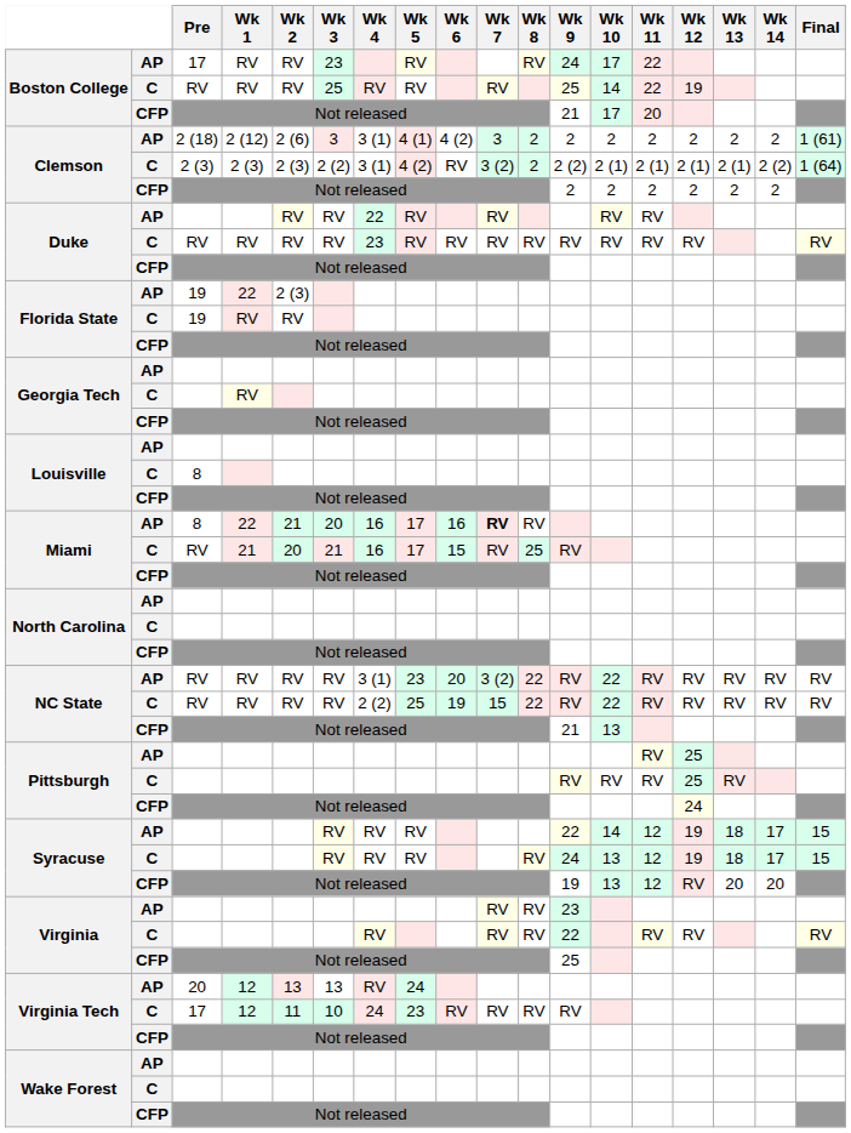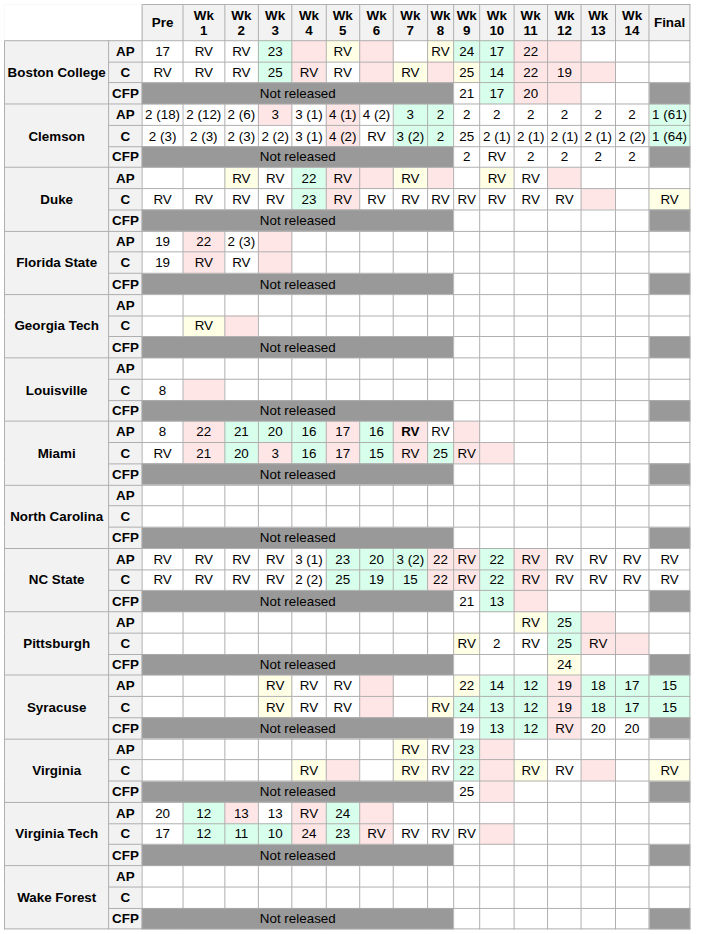 <table class="wikitable" style="white-space:nowrap;font-size:90%;">
 <tr>
 <th colspan=2 style="background:white; border-top-style:hidden; border-left-style:hidden;"> </th>
 <th>Pre</th>
 <th>Wk<br>1</th>
 <th>Wk<br>2</th>
 <th>Wk<br>3</th>
 <th>Wk<br>4</th>
 <th>Wk<br>5</th>
 <th>Wk<br>6</th>
 <th>Wk<br>7</th>
 <th>Wk<br>8</th>
 <th>Wk<br>9</th>
 <th>Wk<br>10</th>
 <th>Wk<br>11</th>
 <th>Wk<br>12</th>
 <th>Wk<br>13</th>
 <th>Wk<br>14</th>
 <th>Final</th>
 </tr>
 <tr style="text-align:center;">
 <th rowspan=3 style=><strong>Boston College</strong></th>
 <th>AP</th>
 <td style="background:#FFF;">17</td>
 <td style="background:#FFF;">RV</td>
 <td style="background:#FFF;">RV</td>
 <td style="background:#d8ffeb;">23</td>
 <td style="background:#ffe6e6;"></td>
 <td style="background:#ffffe6;">RV</td>
 <td style="background:#ffe6e6;"></td>
 <td style="background:#FFF;"></td>
 <td style="background:#ffffe6;">RV</td>
 <td style="background:#d8ffeb;">24</td>
 <td style="background:#d8ffeb;">17</td>
 <td style="background:#ffe6e6;">22</td>
 <td style="background:#ffe6e6;"></td>
 <td style="background:#FFF;"></td>
 <td style="background:#FFF;"></td>
 <td style="background:#FFF;"></td>
 </tr>
 <tr style="text-align:center;">
 <th>C</th>
 <td style="background:#FFF;">RV</td>
 <td style="background:#FFF;">RV</td>
 <td style="background:#FFF;">RV</td>
 <td style="background:#d8ffeb;">25</td>
 <td style="background:#ffe6e6;">RV</td>
 <td style="background:#FFF;">RV</td>
 <td style="background:#ffe6e6;"></td>
 <td style="background:#ffffe6;">RV</td>
 <td style="background:#ffe6e6;"></td>
 <td style="background:#ffffe6;">25</td>
 <td style="background:#d8ffeb;">14</td>
 <td style="background:#ffe6e6;">22</td>
 <td style="background:#ffe6e6;">19</td>
 <td style="background:#ffe6e6;"></td>
 <td style="background:#FFF;"></td>
 <td style="background:#FFF;"></td>
 </tr>
 <tr style="text-align:center;">
 <th>CFP</th>
 <td colspan=9 style="background:#999;" align=center>Not released</td>
 <td style="background:#FFF;">21</td>
 <td style="background:#d8ffeb;">17</td>
 <td style="background:#ffe6e6;">20</td>
 <td style="background:#ffe6e6;"></td>
 <td style="background:#FFF;"></td>
 <td style="background:#FFF;"></td>
 <td style="background:#999;"></td>
 </tr>
 <tr style="text-align:center;">
 <th rowspan=3 style=><strong>Clemson</strong></th>
 <th>AP</th>
 <td style="background:#FFF;">2 (18)</td>
 <td style="background:#FFF;">2 (12)</td>
 <td style="background:#FFF;">2 (6)</td>
 <td style="background:#ffe6e6;">3</td>
 <td style="background:#FFF;">3 (1)</td>
 <td style="background:#ffe6e6;">4 (1)</td>
 <td style="background:#FFF;">4 (2)</td>
 <td style="background:#d8ffeb;">3</td>
 <td style="background:#d8ffeb;">2</td>
 <td style="background:#FFF;">2</td>
 <td style="background:#FFF;">2</td>
 <td style="background:#FFF;">2</td>
 <td style="background:#FFF;">2</td>
 <td style="background:#FFF;">2</td>
 <td style="background:#FFF;">2</td>
 <td style="background:#d8ffeb;">1 (61)</td>
 </tr>
 <tr style="text-align:center;">
 <th>C</th>
 <td style="background:#FFF;">2 (3)</td>
 <td style="background:#FFF;">2 (3)</td>
 <td style="background:#FFF;">2 (3)</td>
 <td style="background:#FFF;">2 (2)</td>
 <td style="background:#FFF;">3 (1)</td>
 <td style="background:#ffe6e6;">4 (2)</td>
 <td style="background:#FFF;">RV</td>
 <td style="background:#d8ffeb;">3 (2)</td>
 <td style="background:#d8ffeb;">2</td>
-<td style="background:#FFF;">2 (2)</td>
+<td style="background:#FFF;">25</td>
 <td style="background:#FFF;">2 (1)</td>
 <td style="background:#FFF;">2 (1)</td>
 <td style="background:#FFF;">2 (1)</td>
 <td style="background:#FFF;">2 (1)</td>
 <td style="background:#FFF;">2 (2)</td>
 <td style="background:#d8ffeb;">1 (64)</td>
 </tr>
 <tr style="text-align:center;">
 <th>CFP</th>
 <td colspan=9 style="background:#999;" align=center>Not released</td>
 <td style="background:#FFF;">2</td>
-<td style="background:#FFF;">2</td>
+<td style="background:#FFF;">RV</td>
 <td style="background:#FFF;">2</td>
 <td style="background:#FFF;">2</td>
 <td style="background:#FFF;">2</td>
 <td style="background:#FFF;">2</td>
 <td style="background:#999;"></td>
 </tr>
 <tr style="text-align:center;">
 <th rowspan=3 style=><strong>Duke</strong></th>
 <th>AP</th>
 <td style="background:#FFF;"></td>
 <td style="background:#FFF;"></td>
 <td style="background:#ffffe6;">RV</td>
 <td style="background:#FFF;">RV</td>
 <td style="background:#d8ffeb;">22</td>
 <td style="background:#ffe6e6;">RV</td>
 <td style="background:#ffe6e6;"></td>
 <td style="background:#ffffe6;">RV</td>
 <td style="background:#ffe6e6;"></td>
 <td style="background:#FFF;"></td>
 <td style="background:#ffffe6;">RV</td>
 <td style="background:#FFF;">RV</td>
 <td style="background:#ffe6e6;"></td>
 <td style="background:#FFF;"></td>
 <td style="background:#FFF;"></td>
 <td style="background:#FFF;"></td>
 </tr>
 <tr style="text-align:center;">
 <th>C</th>
 <td style="background:#FFF;">RV</td>
 <td style="background:#FFF;">RV</td>
 <td style="background:#FFF;">RV</td>
 <td style="background:#FFF;">RV</td>
 <td style="background:#d8ffeb;">23</td>
 <td style="background:#ffe6e6;">RV</td>
 <td style="background:#FFF;">RV</td>
 <td style="background:#FFF;">RV</td>
 <td style="background:#FFF;">RV</td>
 <td style="background:#FFF;">RV</td>
 <td style="background:#FFF;">RV</td>
 <td style="background:#FFF;">RV</td>
 <td style="background:#FFF;">RV</td>
 <td style="background:#ffe6e6;"></td>
 <td style="background:#FFF;"></td>
 <td style="background:#ffffe6;">RV</td>
 </tr>
 <tr style="text-align:center;">
 <th>CFP</th>
 <td colspan=9 style="background:#999;" align=center>Not released</td>
 <td style="background:#FFF;"> </td>
 <td style="background:#FFF;"></td>
 <td style="background:#FFF;"></td>
 <td style="background:#FFF;"></td>
 <td style="background:#FFF;"></td>
 <td style="background:#FFF;"></td>
 <td style="background:#999;"></td>
 </tr>
 <tr style="text-align:center;">
 <th rowspan=3 style=><strong>Florida State</strong></th>
 <th>AP</th>
 <td style="background:#FFF;">19</td>
 <td style="background:#ffe6e6;">22</td>
 <td style="background:#FFF;">2 (3)</td>
 <td style="background:#ffe6e6;"></td>
 <td style="background:#FFF;"></td>
 <td style="background:#FFF;"></td>
 <td style="background:#FFF;"></td>
 <td style="background:#FFF;"></td>
 <td style="background:#FFF;"></td>
 <td style="background:#FFF;"></td>
 <td style="background:#FFF;"></td>
 <td style="background:#FFF;"></td>
 <td style="background:#FFF;"></td>
 <td style="background:#FFF;"></td>
 <td style="background:#FFF;"></td>
 <td style="background:#FFF;"></td>
 </tr>
 <tr style="text-align:center;">
 <th>C</th>
 <td style="background:#FFF;">19</td>
 <td style="background:#ffe6e6;">RV</td>
 <td style="background:#FFF;">RV</td>
 <td style="background:#ffe6e6;"></td>
 <td style="background:#FFF;"></td>
 <td style="background:#FFF;"></td>
 <td style="background:#FFF;"></td>
 <td style="background:#FFF;"></td>
 <td style="background:#FFF;"></td>
 <td style="background:#FFF;"></td>
 <td style="background:#FFF;"></td>
 <td style="background:#FFF;"></td>
 <td style="background:#FFF;"></td>
 <td style="background:#FFF;"></td>
 <td style="background:#FFF;"></td>
 <td style="background:#FFF;"></td>
 </tr>
 <tr style="text-align:center;">
 <th>CFP</th>
 <td colspan=9 style="background:#999;" align=center>Not released</td>
 <td style="background:#FFF;"> </td>
 <td style="background:#FFF;"></td>
 <td style="background:#FFF;"></td>
 <td style="background:#FFF;"></td>
 <td style="background:#FFF;"></td>
 <td style="background:#FFF;"></td>
 <td style="background:#999;"></td>
 </tr>
 <tr style="text-align:center;">
 <th rowspan=3 style=><strong>Georgia Tech</strong></th>
 <th>AP</th>
 <td style="background:#FFF;"></td>
 <td style="background:#FFF;"></td>
 <td style="background:#FFF;"></td>
 <td style="background:#FFF;"></td>
 <td style="background:#FFF;"></td>
 <td style="background:#FFF;"></td>
 <td style="background:#FFF;"></td>
 <td style="background:#FFF;"></td>
 <td style="background:#FFF;"></td>
 <td style="background:#FFF;"></td>
 <td style="background:#FFF;"></td>
 <td style="background:#FFF;"></td>
 <td style="background:#FFF;"></td>
 <td style="background:#FFF;"></td>
 <td style="background:#FFF;"></td>
 <td style="background:#FFF;"></td>
 </tr>
 <tr style="text-align:center;">
 <th>C</th>
 <td style="background:#FFF;"></td>
 <td style="background:#ffffe6;">RV</td>
 <td style="background:#ffe6e6;"></td>
 <td style="background:#FFF;"></td>
 <td style="background:#FFF;"></td>
 <td style="background:#FFF;"></td>
 <td style="background:#FFF;"></td>
 <td style="background:#FFF;"></td>
 <td style="background:#FFF;"></td>
 <td style="background:#FFF;"></td>
 <td style="background:#FFF;"></td>
 <td style="background:#FFF;"></td>
 <td style="background:#FFF;"></td>
 <td style="background:#FFF;"></td>
 <td style="background:#FFF;"></td>
 <td style="background:#FFF;"></td>
 </tr>
 <tr style="text-align:center;">
 <th>CFP</th>
 <td colspan=9 style="background:#999;" align=center>Not released</td>
 <td style="background:#FFF;"> </td>
 <td style="background:#FFF;"></td>
 <td style="background:#FFF;"></td>
 <td style="background:#FFF;"></td>
 <td style="background:#FFF;"></td>
 <td style="background:#FFF;"></td>
 <td style="background:#999;"></td>
 </tr>
 <tr style="text-align:center;">
 <th rowspan=3 style=><strong>Louisville</strong></th>
 <th>AP</th>
 <td style="background:#FFF;"></td>
 <td style="background:#FFF;"></td>
 <td style="background:#FFF;"></td>
 <td style="background:#FFF;"></td>
 <td style="background:#FFF;"></td>
 <td style="background:#FFF;"></td>
 <td style="background:#FFF;"></td>
 <td style="background:#FFF;"></td>
 <td style="background:#FFF;"></td>
 <td style="background:#FFF;"></td>
 <td style="background:#FFF;"></td>
 <td style="background:#FFF;"></td>
 <td style="background:#FFF;"></td>
 <td style="background:#FFF;"></td>
 <td style="background:#FFF;"></td>
 <td style="background:#FFF;"></td>
 </tr>
 <tr style="text-align:center;">
 <th>C</th>
 <td style="background:#FFF;">8</td>
 <td style="background:#ffe6e6;"></td>
 <td style="background:#FFF;"></td>
 <td style="background:#FFF;"></td>
 <td style="background:#FFF;"></td>
 <td style="background:#FFF;"></td>
 <td style="background:#FFF;"></td>
 <td style="background:#FFF;"></td>
 <td style="background:#FFF;"></td>
 <td style="background:#FFF;"></td>
 <td style="background:#FFF;"></td>
 <td style="background:#FFF;"></td>
 <td style="background:#FFF;"></td>
 <td style="background:#FFF;"></td>
 <td style="background:#FFF;"></td>
 <td style="background:#FFF;"></td>
 </tr>
 <tr style="text-align:center;">
 <th>CFP</th>
 <td colspan=9 style="background:#999;" align=center>Not released</td>
 <td style="background:#FFF;"> </td>
 <td style="background:#FFF;"></td>
 <td style="background:#FFF;"></td>
 <td style="background:#FFF;"></td>
 <td style="background:#FFF;"></td>
 <td style="background:#FFF;"></td>
 <td style="background:#999;"></td>
 </tr>
 <tr style="text-align:center;">
 <th rowspan=3 style=><strong>Miami</strong></th>
 <th>AP</th>
 <td style="background:#FFF;">8</td>
 <td style="background:#ffe6e6;">22</td>
 <td style="background:#d8ffeb;">21</td>
 <td style="background:#d8ffeb;">20</td>
 <td style="background:#d8ffeb;">16</td>
 <td style="background:#ffe6e6;">17</td>
 <td style="background:#d8ffeb;">16</td>
 <td style="background:#ffe6e6;"><strong>RV</strong></td>
 <td style="background:#FFF;">RV</td>
 <td style="background:#ffe6e6;"></td>
 <td style="background:#FFF;"></td>
 <td style="background:#FFF;"></td>
 <td style="background:#FFF;"></td>
 <td style="background:#FFF;"></td>
 <td style="background:#FFF;"></td>
 <td style="background:#FFF;"></td>
 </tr>
 <tr style="text-align:center;">
 <th>C</th>
 <td style="background:#FFF;">RV</td>
 <td style="background:#ffe6e6;">21</td>
 <td style="background:#d8ffeb;">20</td>
-<td style="background:#ffe6e6;">21</td>
+<td style="background:#ffe6e6;">3</td>
 <td style="background:#d8ffeb;">16</td>
 <td style="background:#ffe6e6;">17</td>
 <td style="background:#d8ffeb;">15</td>
 <td style="background:#ffe6e6;">RV</td>
 <td style="background:#d8ffeb;">25</td>
 <td style="background:#ffe6e6;">RV</td>
 <td style="background:#ffe6e6;"></td>
 <td style="background:#FFF;"></td>
 <td style="background:#FFF;"></td>
 <td style="background:#FFF;"></td>
 <td style="background:#FFF;"></td>
 <td style="background:#FFF;"></td>
 </tr>
 <tr style="text-align:center;">
 <th>CFP</th>
 <td colspan=9 style="background:#999;" align=center>Not released</td>
 <td style="background:#FFF;"> </td>
 <td style="background:#FFF;"></td>
 <td style="background:#FFF;"></td>
 <td style="background:#FFF;"></td>
 <td style="background:#FFF;"></td>
 <td style="background:#FFF;"></td>
 <td style="background:#999;"></td>
 </tr>
 <tr style="text-align:center;">
 <th rowspan=3 style=><strong>North Carolina</strong></th>
 <th>AP</th>
 <td style="background:#FFF;"></td>
 <td style="background:#FFF;"></td>
 <td style="background:#FFF;"></td>
 <td style="background:#FFF;"></td>
 <td style="background:#FFF;"></td>
 <td style="background:#FFF;"></td>
 <td style="background:#FFF;"></td>
 <td style="background:#FFF;"></td>
 <td style="background:#FFF;"></td>
 <td style="background:#FFF;"></td>
 <td style="background:#FFF;"></td>
 <td style="background:#FFF;"></td>
 <td style="background:#FFF;"></td>
 <td style="background:#FFF;"></td>
 <td style="background:#FFF;"></td>
 <td style="background:#FFF;"></td>
 </tr>
 <tr style="text-align:center;">
 <th>C</th>
 <td style="background:#FFF;"></td>
 <td style="background:#FFF;"></td>
 <td style="background:#FFF;"></td>
 <td style="background:#FFF;"></td>
 <td style="background:#FFF;"></td>
 <td style="background:#FFF;"></td>
 <td style="background:#FFF;"></td>
 <td style="background:#FFF;"></td>
 <td style="background:#FFF;"></td>
 <td style="background:#FFF;"></td>
 <td style="background:#FFF;"></td>
 <td style="background:#FFF;"></td>
 <td style="background:#FFF;"></td>
 <td style="background:#FFF;"></td>
 <td style="background:#FFF;"></td>
 <td style="background:#FFF;"></td>
 </tr>
 <tr style="text-align:center;">
 <th>CFP</th>
 <td colspan=9 style="background:#999;" align=center>Not released</td>
 <td style="background:#FFF;"> </td>
 <td style="background:#FFF;"></td>
 <td style="background:#FFF;"></td>
 <td style="background:#FFF;"></td>
 <td style="background:#FFF;"></td>
 <td style="background:#FFF;"></td>
 <td style="background:#999;"></td>
 </tr>
 <tr style="text-align:center;">
 <th rowspan=3 style=><strong>NC State</strong></th>
 <th>AP</th>
 <td style="background:#FFF;">RV</td>
 <td style="background:#FFF;">RV</td>
 <td style="background:#FFF;">RV</td>
 <td style="background:#FFF;">RV</td>
 <td style="background:#FFF;">3 (1)</td>
 <td style="background:#d8ffeb;">23</td>
 <td style="background:#d8ffeb;">20</td>
 <td style="background:#d8ffeb;">3 (2)</td>
 <td style="background:#ffe6e6;">22</td>
 <td style="background:#ffe6e6;">RV</td>
 <td style="background:#d8ffeb;">22</td>
 <td style="background:#ffe6e6;">RV</td>
 <td style="background:#FFF;">RV</td>
 <td style="background:#FFF;">RV</td>
 <td style="background:#FFF;">RV</td>
 <td style="background:#FFF;">RV</td>
 </tr>
 <tr style="text-align:center;">
 <th>C</th>
 <td style="background:#FFF;">RV</td>
 <td style="background:#FFF;">RV</td>
 <td style="background:#FFF;">RV</td>
 <td style="background:#FFF;">RV</td>
 <td style="background:#FFF;">2 (2)</td>
 <td style="background:#d8ffeb;">25</td>
 <td style="background:#d8ffeb;">19</td>
 <td style="background:#d8ffeb;">15</td>
 <td style="background:#ffe6e6;">22</td>
 <td style="background:#ffe6e6;">RV</td>
 <td style="background:#d8ffeb;">22</td>
 <td style="background:#ffe6e6;">RV</td>
 <td style="background:#FFF;">RV</td>
 <td style="background:#FFF;">RV</td>
 <td style="background:#FFF;">RV</td>
 <td style="background:#FFF;">RV</td>
 </tr>
 <tr style="text-align:center;">
 <th>CFP</th>
 <td colspan=9 style="background:#999;" align=center>Not released</td>
 <td style="background:#FFF;">21</td>
 <td style="background:#d8ffeb;">13</td>
 <td style="background:#ffe6e6;"></td>
 <td style="background:#FFF;"></td>
 <td style="background:#FFF;"></td>
 <td style="background:#FFF;"></td>
 <td style="background:#999;"></td>
 </tr>
 <tr style="text-align:center;">
 <th rowspan=3 style=><strong>Pittsburgh</strong></th>
 <th>AP</th>
 <td style="background:#FFF;"></td>
 <td style="background:#FFF;"></td>
 <td style="background:#FFF;"></td>
 <td style="background:#FFF;"></td>
 <td style="background:#FFF;"></td>
 <td style="background:#FFF;"></td>
 <td style="background:#FFF;"></td>
 <td style="background:#FFF;"></td>
 <td style="background:#FFF;"></td>
 <td style="background:#FFF;"></td>
 <td style="background:#FFF;"></td>
 <td style="background:#ffffe6;">RV</td>
 <td style="background:#d8ffeb;">25</td>
 <td style="background:#ffe6e6;"></td>
 <td style="background:#FFF;"></td>
 <td style="background:#FFF;"></td>
 </tr>
 <tr style="text-align:center;">
 <th>C</th>
 <td style="background:#FFF;"></td>
 <td style="background:#FFF;"></td>
 <td style="background:#FFF;"></td>
 <td style="background:#FFF;"></td>
 <td style="background:#FFF;"></td>
 <td style="background:#FFF;"></td>
 <td style="background:#FFF;"></td>
 <td style="background:#FFF;"></td>
 <td style="background:#FFF;"></td>
 <td style="background:#ffffe6;">RV</td>
-<td style="background:#FFF;">RV</td>
+<td style="background:#FFF;">2</td>
 <td style="background:#FFF;">RV</td>
 <td style="background:#d8ffeb;">25</td>
 <td style="background:#ffe6e6;">RV</td>
 <td style="background:#ffe6e6;"></td>
 <td style="background:#FFF;"></td>
 </tr>
 <tr style="text-align:center;">
 <th>CFP</th>
 <td colspan=9 style="background:#999;" align=center>Not released</td>
 <td style="background:#FFF;"> </td>
 <td style="background:#FFF;"></td>
 <td style="background:#FFF;"></td>
 <td style="background:#ffffe6;">24</td>
 <td style="background:#FFF;"></td>
 <td style="background:#FFF;"></td>
 <td style="background:#999;"></td>
 </tr>
 <tr style="text-align:center;">
 <th rowspan=3 style=><strong>Syracuse</strong></th>
 <th>AP</th>
 <td style="background:#FFF;"></td>
 <td style="background:#FFF;"></td>
 <td style="background:#FFF;"></td>
 <td style="background:#ffffe6;">RV</td>
 <td style="background:#FFF;">RV</td>
 <td style="background:#FFF;">RV</td>
 <td style="background:#ffe6e6;"></td>
 <td style="background:#FFF;"></td>
 <td style="background:#FFF;"></td>
 <td style="background:#ffffe6;">22</td>
 <td style="background:#d8ffeb;">14</td>
 <td style="background:#d8ffeb;">12</td>
 <td style="background:#ffe6e6;">19</td>
 <td style="background:#d8ffeb;">18</td>
 <td style="background:#d8ffeb;">17</td>
 <td style="background:#d8ffeb;">15</td>
 </tr>
 <tr style="text-align:center;">
 <th>C</th>
 <td style="background:#FFF;"></td>
 <td style="background:#FFF;"></td>
 <td style="background:#FFF;"></td>
 <td style="background:#ffffe6;">RV</td>
 <td style="background:#FFF;">RV</td>
 <td style="background:#FFF;">RV</td>
 <td style="background:#ffe6e6;"></td>
 <td style="background:#FFF;"></td>
 <td style="background:#ffffe6;">RV</td>
 <td style="background:#d8ffeb;">24</td>
 <td style="background:#d8ffeb;">13</td>
 <td style="background:#d8ffeb;">12</td>
 <td style="background:#ffe6e6;">19</td>
 <td style="background:#d8ffeb;">18</td>
 <td style="background:#d8ffeb;">17</td>
 <td style="background:#d8ffeb;">15</td>
 </tr>
 <tr style="text-align:center;">
 <th>CFP</th>
 <td colspan=9 style="background:#999;" align=center>Not released</td>
 <td style="background:#FFF;">19</td>
 <td style="background:#d8ffeb;">13</td>
 <td style="background:#d8ffeb;">12</td>
 <td style="background:#ffe6e6;">RV</td>
 <td style="background:#FFF;">20</td>
 <td style="background:#FFF;">20</td>
 <td style="background:#999;"></td>
 </tr>
 <tr style="text-align:center;">
 <th rowspan=3 style=><strong>Virginia</strong></th>
 <th>AP</th>
 <td style="background:#FFF;"></td>
 <td style="background:#FFF;"></td>
 <td style="background:#FFF;"></td>
 <td style="background:#FFF;"></td>
 <td style="background:#FFF;"></td>
 <td style="background:#FFF;"></td>
 <td style="background:#FFF;"></td>
 <td style="background:#ffffe6;">RV</td>
 <td style="background:#FFF;">RV</td>
 <td style="background:#d8ffeb;">23</td>
 <td style="background:#ffe6e6;"></td>
 <td style="background:#FFF;"></td>
 <td style="background:#FFF;"></td>
 <td style="background:#FFF;"></td>
 <td style="background:#FFF;"></td>
 <td style="background:#FFF;"></td>
 </tr>
 <tr style="text-align:center;">
 <th>C</th>
 <td style="background:#FFF;"></td>
 <td style="background:#FFF;"></td>
 <td style="background:#FFF;"></td>
 <td style="background:#FFF;"></td>
 <td style="background:#ffffe6;">RV</td>
 <td style="background:#ffe6e6;"></td>
 <td style="background:#FFF;"></td>
 <td style="background:#ffffe6;">RV</td>
 <td style="background:#FFF;">RV</td>
 <td style="background:#d8ffeb;">22</td>
 <td style="background:#ffe6e6;"></td>
 <td style="background:#ffffe6;">RV</td>
 <td style="background:#FFF;">RV</td>
 <td style="background:#ffe6e6;"></td>
 <td style="background:#FFF;"></td>
 <td style="background:#ffffe6;">RV</td>
 </tr>
 <tr style="text-align:center;">
 <th>CFP</th>
 <td colspan=9 style="background:#999;" align=center>Not released</td>
 <td style="background:#FFF;">25</td>
 <td style="background:#ffe6e6;"></td>
 <td style="background:#FFF;"></td>
 <td style="background:#FFF;"></td>
 <td style="background:#FFF;"></td>
 <td style="background:#FFF;"></td>
 <td style="background:#999;"></td>
 </tr>
 <tr style="text-align:center;">
 <th rowspan=3 style=><strong>Virginia Tech</strong></th>
 <th>AP</th>
 <td style="background:#FFF;">20</td>
 <td style="background:#d8ffeb;">12</td>
 <td style="background:#ffe6e6;">13</td>
 <td style="background:#FFF;">13</td>
 <td style="background:#ffe6e6;">RV</td>
 <td style="background:#d8ffeb;">24</td>
 <td style="background:#ffe6e6;"></td>
 <td style="background:#FFF;"></td>
 <td style="background:#FFF;"></td>
 <td style="background:#FFF;"></td>
 <td style="background:#FFF;"></td>
 <td style="background:#FFF;"></td>
 <td style="background:#FFF;"></td>
 <td style="background:#FFF;"></td>
 <td style="background:#FFF;"></td>
 <td style="background:#FFF;"></td>
 </tr>
 <tr style="text-align:center;">
 <th>C</th>
 <td style="background:#FFF;">17</td>
 <td style="background:#d8ffeb;">12</td>
 <td style="background:#d8ffeb;">11</td>
 <td style="background:#d8ffeb;">10</td>
 <td style="background:#ffe6e6;">24</td>
 <td style="background:#d8ffeb;">23</td>
 <td style="background:#ffe6e6;">RV</td>
 <td style="background:#FFF;">RV</td>
 <td style="background:#FFF;">RV</td>
 <td style="background:#FFF;">RV</td>
 <td style="background:#ffe6e6;"></td>
 <td style="background:#FFF;"></td>
 <td style="background:#FFF;"></td>
 <td style="background:#FFF;"></td>
 <td style="background:#FFF;"></td>
 <td style="background:#FFF;"></td>
 </tr>
 <tr style="text-align:center;">
 <th>CFP</th>
 <td colspan=9 style="background:#999;" align=center>Not released</td>
 <td style="background:#FFF;"> </td>
 <td style="background:#FFF;"></td>
 <td style="background:#FFF;"></td>
 <td style="background:#FFF;"></td>
 <td style="background:#FFF;"></td>
 <td style="background:#FFF;"></td>
 <td style="background:#999;"></td>
 </tr>
 <tr style="text-align:center;">
 <th rowspan=3 style=><strong>Wake Forest</strong></th>
 <th>AP</th>
 <td style="background:#FFF;"></td>
 <td style="background:#FFF;"></td>
 <td style="background:#FFF;"></td>
 <td style="background:#FFF;"></td>
 <td style="background:#FFF;"></td>
 <td style="background:#FFF;"></td>
 <td style="background:#FFF;"></td>
 <td style="background:#FFF;"></td>
 <td style="background:#FFF;"></td>
 <td style="background:#FFF;"></td>
 <td style="background:#FFF;"></td>
 <td style="background:#FFF;"></td>
 <td style="background:#FFF;"></td>
 <td style="background:#FFF;"></td>
 <td style="background:#FFF;"></td>
 <td style="background:#FFF;"></td>
 </tr>
 <tr style="text-align:center;">
 <th>C</th>
 <td style="background:#FFF;"></td>
 <td style="background:#FFF;"></td>
 <td style="background:#FFF;"></td>
 <td style="background:#FFF;"></td>
 <td style="background:#FFF;"></td>
 <td style="background:#FFF;"></td>
 <td style="background:#FFF;"></td>
 <td style="background:#FFF;"></td>
 <td style="background:#FFF;"></td>
 <td style="background:#FFF;"></td>
 <td style="background:#FFF;"></td>
 <td style="background:#FFF;"></td>
 <td style="background:#FFF;"></td>
 <td style="background:#FFF;"></td>
 <td style="background:#FFF;"></td>
 <td style="background:#FFF;"></td>
 </tr>
 <tr style="text-align:center;">
 <th>CFP</th>
 <td colspan=9 style="background:#999;" align=center>Not released</td>
 <td style="background:#FFF;"> </td>
 <td style="background:#FFF;"></td>
 <td style="background:#FFF;"></td>
 <td style="background:#FFF;"></td>
 <td style="background:#FFF;"></td>
 <td style="background:#FFF;"></td>
 <td style="background:#999;"></td>
 </tr>
 </table>
